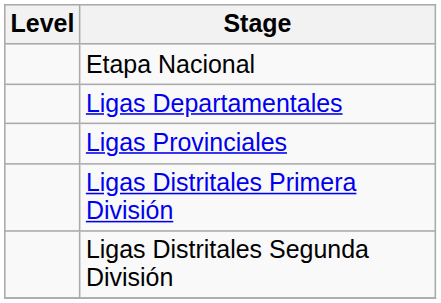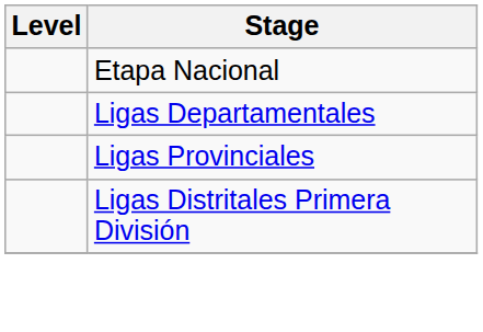 <table class="wikitable sortable">
 <tr>
 <th width=>Level</th>
 <th width=220px>Stage</th>
 </tr>
 <tr>
 <td></td>
 <td>Etapa Nacional</td>
 </tr>
 <tr>
 <td></td>
 <td><a href='#'>Ligas Departamentales</a></td>
 </tr>
 <tr>
 <td></td>
 <td><a href='#'>Ligas Provinciales</a></td>
 </tr>
 <tr>
 <td></td>
 <td><a href='#'>Ligas Distritales Primera División</a></td>
 </tr>
 <tr>
-<td></td>
-<td>Ligas Distritales Segunda División</td>
-</tr>
-<tr>
 </tr>
 </table>
